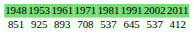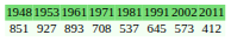 <table align="center" cellspacing="0" style="background:#f3fff3">
 <tr bgcolor="#77dd77">
 <td align="center">1948</td>
 <td align="center">1953</td>
 <td align="center">1961</td>
 <td align="center">1971</td>
 <td align="center">1981</td>
 <td align="center">1991</td>
 <td align="center">2002</td>
 <td align="center">2011</td>
 </tr>
 <tr>
 <td align="center">851</td>
-<td align="center">925</td>
+<td align="center">927</td>
 <td align="center">893</td>
 <td align="center">708</td>
 <td align="center">537</td>
 <td align="center">645</td>
-<td align="center">537</td>
+<td align="center">573</td>
 <td align="center">412</td>
 </tr>
 </table>
